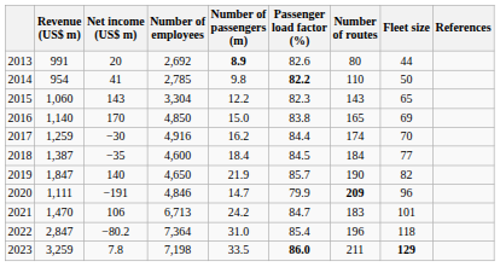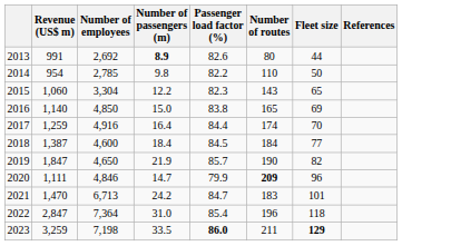 <table class="wikitable" style="text-align:center;">
 <tr>
 <th></th>
 <th>Revenue<br>(US$ m)</th>
-<th>Net income<br>(US$ m)</th>
 <th>Number of<br>employees</th>
 <th>Number of<br>passengers<br>(m)</th>
 <th>Passenger<br>load factor<br>(%)</th>
 <th>Number<br>of routes</th>
 <th>Fleet size</th>
 <th>References</th>
 </tr>
 <tr>
 <td style="text-align:left;">2013</td>
 <td>991</td>
-<td>20</td>
 <td>2,692</td>
 <td><strong>8.9</strong></td>
 <td>82.6</td>
 <td>80</td>
 <td>44</td>
 <td></td>
 </tr>
 <tr>
 <td style="text-align:left;">2014</td>
 <td>954</td>
-<td>41</td>
 <td>2,785</td>
 <td>9.8</td>
-<td><strong>82.2</strong></td>
+<td>82.2</td>
 <td>110</td>
 <td>50</td>
 <td></td>
 </tr>
 <tr>
 <td style="text-align:left;">2015</td>
 <td>1,060</td>
-<td>143</td>
 <td>3,304</td>
 <td>12.2</td>
 <td>82.3</td>
 <td>143</td>
 <td>65</td>
 <td></td>
 </tr>
 <tr>
 <td style="text-align:left;">2016</td>
 <td>1,140</td>
-<td>170</td>
 <td>4,850</td>
 <td>15.0</td>
 <td>83.8</td>
 <td>165</td>
 <td>69</td>
 <td></td>
 </tr>
 <tr>
 <td style="text-align:left;">2017</td>
 <td>1,259</td>
-<td><span>−30</span></td>
 <td>4,916</td>
-<td>16.2</td>
+<td>16.4</td>
 <td>84.4</td>
 <td>174</td>
 <td>70</td>
 <td></td>
 </tr>
 <tr>
 <td style="text-align:left;">2018</td>
 <td>1,387</td>
-<td><span>−35</span></td>
 <td>4,600</td>
 <td>18.4</td>
 <td>84.5</td>
 <td>184</td>
 <td>77</td>
 <td></td>
 </tr>
 <tr>
 <td style="text-align:left;">2019</td>
 <td>1,847</td>
-<td>140</td>
 <td>4,650</td>
 <td>21.9</td>
 <td>85.7</td>
 <td>190</td>
 <td>82</td>
 <td></td>
 </tr>
 <tr>
 <td style="text-align:left;">2020</td>
 <td>1,111</td>
-<td><span>−191</span></td>
 <td>4,846</td>
 <td>14.7</td>
 <td>79.9</td>
 <td><strong>209</strong></td>
 <td>96</td>
 <td></td>
 </tr>
 <tr>
 <td>2021</td>
 <td>1,470</td>
-<td>106</td>
 <td>6,713</td>
 <td>24.2</td>
 <td>84.7</td>
 <td>183</td>
 <td>101</td>
 <td></td>
 </tr>
 <tr>
 <td>2022</td>
 <td>2,847</td>
-<td><span>−80.2</span></td>
 <td>7,364</td>
 <td>31.0</td>
 <td>85.4</td>
 <td>196</td>
 <td>118</td>
 <td></td>
 </tr>
 <tr>
 <td>2023</td>
 <td>3,259</td>
-<td>7.8</td>
 <td>7,198</td>
 <td>33.5</td>
 <td><strong>86.0</strong></td>
 <td>211</td>
 <td><strong>129</strong></td>
 <td></td>
 </tr>
 </table>
